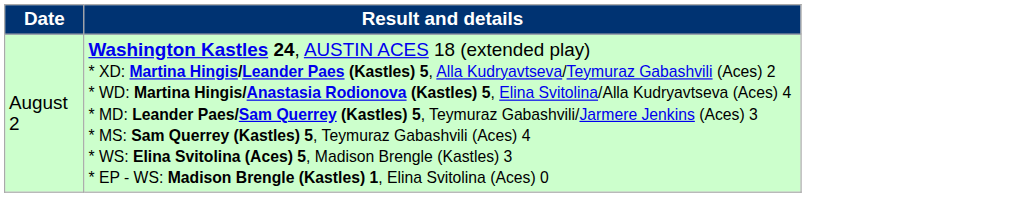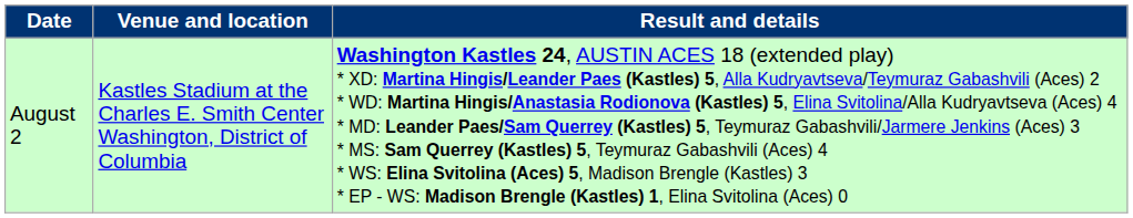 <table class="wikitable" style="text-align:left">
 <tr>
 <th style="background:#003372; color:white" width="60px">Date</th>
+<th style="background:#003372; color:white" width="175px">Venue and location</th>
 <th style="background:#003372; color:white" width="600px">Result and details</th>
 </tr>
 <tr bgcolor="CCFFCC">
 <td>August 2</td>
+<td><a href='#'>Kastles Stadium at the Charles E. Smith Center</a><br><a href='#'>Washington, District of Columbia</a></td>
 <td><strong><a href='#'>Washington Kastles</a> 24</strong>, <a href='#'>AUSTIN ACES</a> 18 (extended play)<br><small>* XD: <strong><a href='#'>Martina Hingis</a>/<a href='#'>Leander Paes</a> (Kastles) 5</strong>, <a href='#'>Alla Kudryavtseva</a>/<a href='#'>Teymuraz Gabashvili</a> (Aces) 2<br>* WD: <strong>Martina Hingis/<a href='#'>Anastasia Rodionova</a> (Kastles) 5</strong>, <a href='#'>Elina Svitolina</a>/Alla Kudryavtseva (Aces) 4<br>* MD: <strong>Leander Paes/<a href='#'>Sam Querrey</a> (Kastles) 5</strong>, Teymuraz Gabashvili/<a href='#'>Jarmere Jenkins</a> (Aces) 3<br>* MS: <strong>Sam Querrey (Kastles) 5</strong>, Teymuraz Gabashvili (Aces) 4<br>* WS: <strong>Elina Svitolina (Aces) 5</strong>, Madison Brengle (Kastles) 3<br>* EP - WS: <strong>Madison Brengle (Kastles) 1</strong>, Elina Svitolina (Aces) 0</small></td>
 </tr>
 </table>
